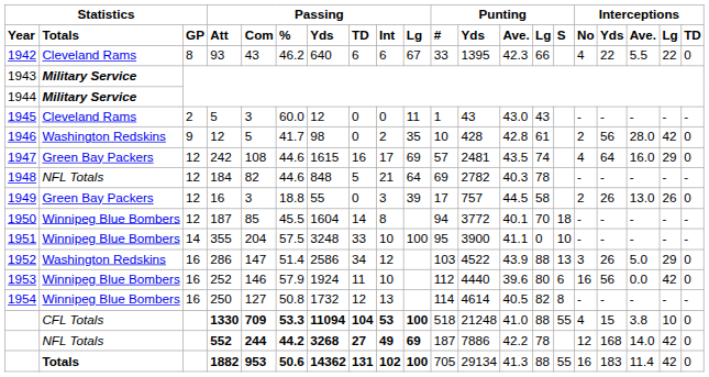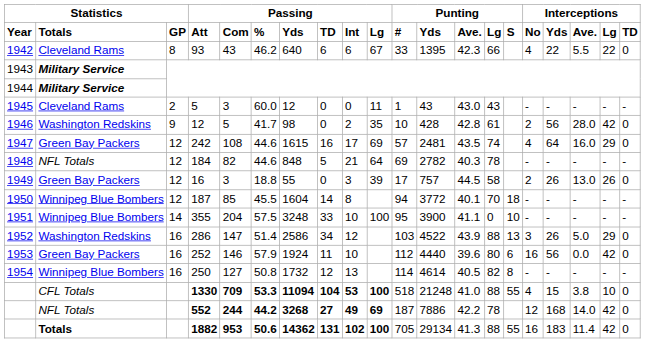 <table class="wikitable" style="background: #FFFFFF;">
 <tr>
 <td colspan=3 align="center"><strong>Statistics</strong></td>
 <td colspan=7 align="center"><strong>Passing</strong></td>
 <td colspan=5 align="center"><strong>Punting</strong></td>
 <td colspan=5 align="center"><strong>Interceptions</strong></td>
 </tr>
 <tr>
 <td><strong>Year</strong></td>
 <td><strong>Totals</strong></td>
 <td><strong>GP</strong></td>
 <td><strong>Att</strong></td>
 <td><strong>Com</strong></td>
 <td><strong>%</strong></td>
 <td><strong>Yds</strong></td>
 <td><strong>TD</strong></td>
 <td><strong>Int</strong></td>
 <td><strong>Lg</strong></td>
 <td><strong>#</strong></td>
 <td><strong>Yds</strong></td>
 <td><strong>Ave.</strong></td>
 <td><strong>Lg</strong></td>
 <td><strong>S</strong></td>
 <td><strong>No</strong></td>
 <td><strong>Yds</strong></td>
 <td><strong>Ave.</strong></td>
 <td><strong>Lg</strong></td>
 <td><strong>TD</strong></td>
 </tr>
 <tr>
 <td><a href='#'>1942</a></td>
 <td><a href='#'>Cleveland Rams</a></td>
 <td>8</td>
 <td>93</td>
 <td>43</td>
 <td>46.2</td>
 <td>640</td>
 <td>6</td>
 <td>6</td>
 <td>67</td>
 <td>33</td>
 <td>1395</td>
 <td>42.3</td>
 <td>66</td>
 <td></td>
 <td>4</td>
 <td>22</td>
 <td>5.5</td>
 <td>22</td>
 <td>0</td>
 </tr>
 <tr>
 <td>1943</td>
 <td><strong><em>Military Service</em></strong></td>
 </tr>
 <tr>
 <td>1944</td>
 <td><strong><em>Military Service</em></strong></td>
 </tr>
 <tr>
 <td><a href='#'>1945</a></td>
 <td><a href='#'>Cleveland Rams</a></td>
 <td>2</td>
 <td>5</td>
 <td>3</td>
 <td>60.0</td>
 <td>12</td>
 <td>0</td>
 <td>0</td>
 <td>11</td>
 <td>1</td>
 <td>43</td>
 <td>43.0</td>
 <td>43</td>
 <td></td>
 <td>-</td>
 <td>-</td>
 <td>-</td>
 <td>-</td>
 <td>-</td>
 </tr>
 <tr>
 <td><a href='#'>1946</a></td>
 <td><a href='#'>Washington Redskins</a></td>
 <td>9</td>
 <td>12</td>
 <td>5</td>
 <td>41.7</td>
 <td>98</td>
 <td>0</td>
 <td>2</td>
 <td>35</td>
 <td>10</td>
 <td>428</td>
 <td>42.8</td>
 <td>61</td>
 <td></td>
 <td>2</td>
 <td>56</td>
 <td>28.0</td>
 <td>42</td>
 <td>0</td>
 </tr>
 <tr>
 <td><a href='#'>1947</a></td>
 <td><a href='#'>Green Bay Packers</a></td>
 <td>12</td>
 <td>242</td>
 <td>108</td>
 <td>44.6</td>
 <td>1615</td>
 <td>16</td>
 <td>17</td>
 <td>69</td>
 <td>57</td>
 <td>2481</td>
 <td>43.5</td>
 <td>74</td>
 <td></td>
 <td>4</td>
 <td>64</td>
 <td>16.0</td>
 <td>29</td>
 <td>0</td>
 </tr>
 <tr>
 <td><a href='#'>1948</a></td>
 <td><em>NFL Totals</em></td>
 <td>12</td>
 <td>184</td>
 <td>82</td>
 <td>44.6</td>
 <td>848</td>
 <td>5</td>
 <td>21</td>
 <td>64</td>
 <td>69</td>
 <td>2782</td>
 <td>40.3</td>
 <td>78</td>
 <td></td>
 <td>-</td>
 <td>-</td>
 <td>-</td>
 <td>-</td>
 <td>-</td>
 </tr>
 <tr>
 <td><a href='#'>1949</a></td>
 <td><a href='#'>Green Bay Packers</a></td>
 <td>12</td>
 <td>16</td>
 <td>3</td>
 <td>18.8</td>
 <td>55</td>
 <td>0</td>
 <td>3</td>
 <td>39</td>
 <td>17</td>
 <td>757</td>
 <td>44.5</td>
 <td>58</td>
 <td></td>
 <td>2</td>
 <td>26</td>
 <td>13.0</td>
 <td>26</td>
 <td>0</td>
 </tr>
 <tr>
 <td><a href='#'>1950</a></td>
 <td><a href='#'>Winnipeg Blue Bombers</a></td>
 <td>12</td>
 <td>187</td>
 <td>85</td>
 <td>45.5</td>
 <td>1604</td>
 <td>14</td>
 <td>8</td>
 <td></td>
 <td>94</td>
 <td>3772</td>
 <td>40.1</td>
 <td>70</td>
 <td>18</td>
 <td>-</td>
 <td>-</td>
 <td>-</td>
 <td>-</td>
 <td>-</td>
 </tr>
 <tr>
 <td><a href='#'>1951</a></td>
 <td><a href='#'>Winnipeg Blue Bombers</a></td>
 <td>14</td>
 <td>355</td>
 <td>204</td>
 <td>57.5</td>
 <td>3248</td>
 <td>33</td>
 <td>10</td>
 <td>100</td>
 <td>95</td>
 <td>3900</td>
 <td>41.1</td>
 <td>0</td>
 <td>10</td>
 <td>-</td>
 <td>-</td>
 <td>-</td>
 <td>-</td>
 <td>-</td>
 </tr>
 <tr>
 <td><a href='#'>1952</a></td>
 <td><a href='#'>Washington Redskins</a></td>
 <td>16</td>
 <td>286</td>
 <td>147</td>
 <td>51.4</td>
 <td>2586</td>
 <td>34</td>
 <td>12</td>
 <td></td>
 <td>103</td>
 <td>4522</td>
 <td>43.9</td>
 <td>88</td>
 <td>13</td>
 <td>3</td>
 <td>26</td>
 <td>5.0</td>
 <td>29</td>
 <td>0</td>
 </tr>
 <tr>
 <td><a href='#'>1953</a></td>
-<td><a href='#'>Winnipeg Blue Bombers</a></td>
+<td><a href='#'>Green Bay Packers</a></td>
 <td>16</td>
 <td>252</td>
 <td>146</td>
 <td>57.9</td>
 <td>1924</td>
 <td>11</td>
 <td>10</td>
 <td></td>
 <td>112</td>
 <td>4440</td>
 <td>39.6</td>
 <td>80</td>
 <td>6</td>
 <td>16</td>
 <td>56</td>
 <td>0.0</td>
 <td>42</td>
 <td>0</td>
 </tr>
 <tr>
 <td><a href='#'>1954</a></td>
 <td><a href='#'>Winnipeg Blue Bombers</a></td>
 <td>16</td>
 <td>250</td>
 <td>127</td>
 <td>50.8</td>
 <td>1732</td>
 <td>12</td>
 <td>13</td>
 <td></td>
 <td>114</td>
 <td>4614</td>
 <td>40.5</td>
 <td>82</td>
 <td>8</td>
 <td>-</td>
 <td>-</td>
 <td>-</td>
 <td>-</td>
 <td>-</td>
 </tr>
 <tr>
 <td></td>
 <td><em>CFL Totals</em></td>
 <td></td>
 <td><strong>1330</strong></td>
 <td><strong>709</strong></td>
 <td><strong>53.3</strong></td>
 <td><strong>11094</strong></td>
 <td><strong>104</strong></td>
 <td><strong>53</strong></td>
 <td><strong>100</strong></td>
 <td>518</td>
 <td>21248</td>
 <td>41.0</td>
 <td>88</td>
 <td>55</td>
 <td>4</td>
 <td>15</td>
 <td>3.8</td>
 <td>10</td>
 <td>0</td>
 </tr>
 <tr>
 <td></td>
 <td><em>NFL Totals</em></td>
 <td></td>
 <td><strong>552</strong></td>
 <td><strong>244</strong></td>
 <td><strong>44.2	</strong></td>
 <td><strong>3268</strong></td>
 <td><strong>27</strong></td>
 <td><strong>49</strong></td>
 <td><strong>69</strong></td>
 <td>187</td>
 <td>7886</td>
 <td>42.2</td>
 <td>78</td>
 <td></td>
 <td>12</td>
 <td>168</td>
 <td>14.0</td>
 <td>42</td>
 <td>0</td>
 </tr>
 <tr>
 <td></td>
 <td><strong>Totals</strong></td>
 <td></td>
 <td><strong>1882</strong></td>
 <td><strong>953</strong></td>
 <td><strong>50.6</strong></td>
 <td><strong>14362</strong></td>
 <td><strong>131</strong></td>
 <td><strong>102</strong></td>
 <td><strong>100</strong></td>
 <td>705</td>
 <td>29134</td>
 <td>41.3</td>
 <td>88</td>
 <td>55</td>
 <td>16</td>
 <td>183</td>
 <td>11.4</td>
 <td>42</td>
 <td>0</td>
 </tr>
 </table>
